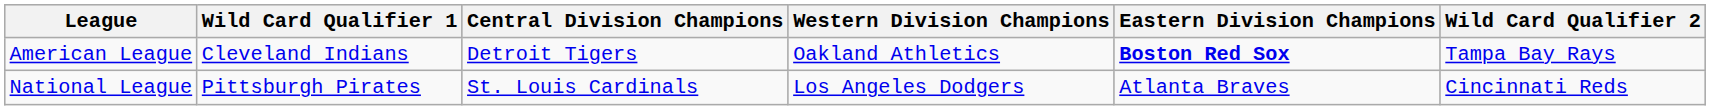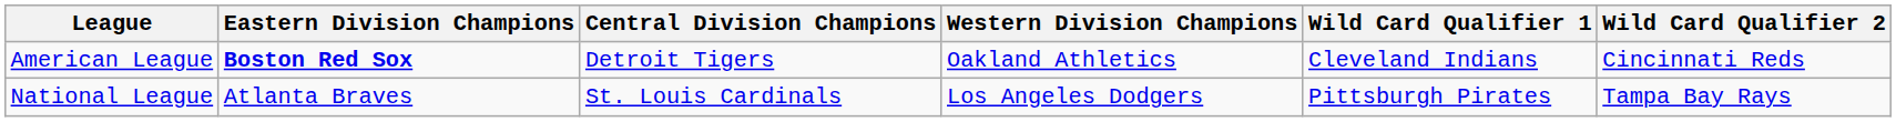 <table class="wikitable">
 <tr>
 <th>League</th>
-<th>Wild Card Qualifier 1</th>
+<th>Eastern Division Champions</th>
 <th>Central Division Champions</th>
 <th>Western Division Champions</th>
-<th>Eastern Division Champions</th>
+<th>Wild Card Qualifier 1</th>
 <th>Wild Card Qualifier 2</th>
 </tr>
 <tr>
 <td><a href='#'>American League</a></td>
-<td><a href='#'>Cleveland Indians</a></td>
+<td><strong><a href='#'>Boston Red Sox</a></strong></td>
 <td><a href='#'>Detroit Tigers</a></td>
 <td><a href='#'>Oakland Athletics</a></td>
-<td><strong><a href='#'>Boston Red Sox</a></strong></td>
-<td><a href='#'>Tampa Bay Rays</a></td>
+<td><a href='#'>Cleveland Indians</a></td>
+<td><a href='#'>Cincinnati Reds</a></td>
 </tr>
 <tr>
 <td><a href='#'>National League</a></td>
-<td><a href='#'>Pittsburgh Pirates</a></td>
+<td><a href='#'>Atlanta Braves</a></td>
 <td><a href='#'>St. Louis Cardinals</a></td>
 <td><a href='#'>Los Angeles Dodgers</a></td>
-<td><a href='#'>Atlanta Braves</a></td>
-<td><a href='#'>Cincinnati Reds</a></td>
+<td><a href='#'>Pittsburgh Pirates</a></td>
+<td><a href='#'>Tampa Bay Rays</a></td>
 </tr>
 </table>
